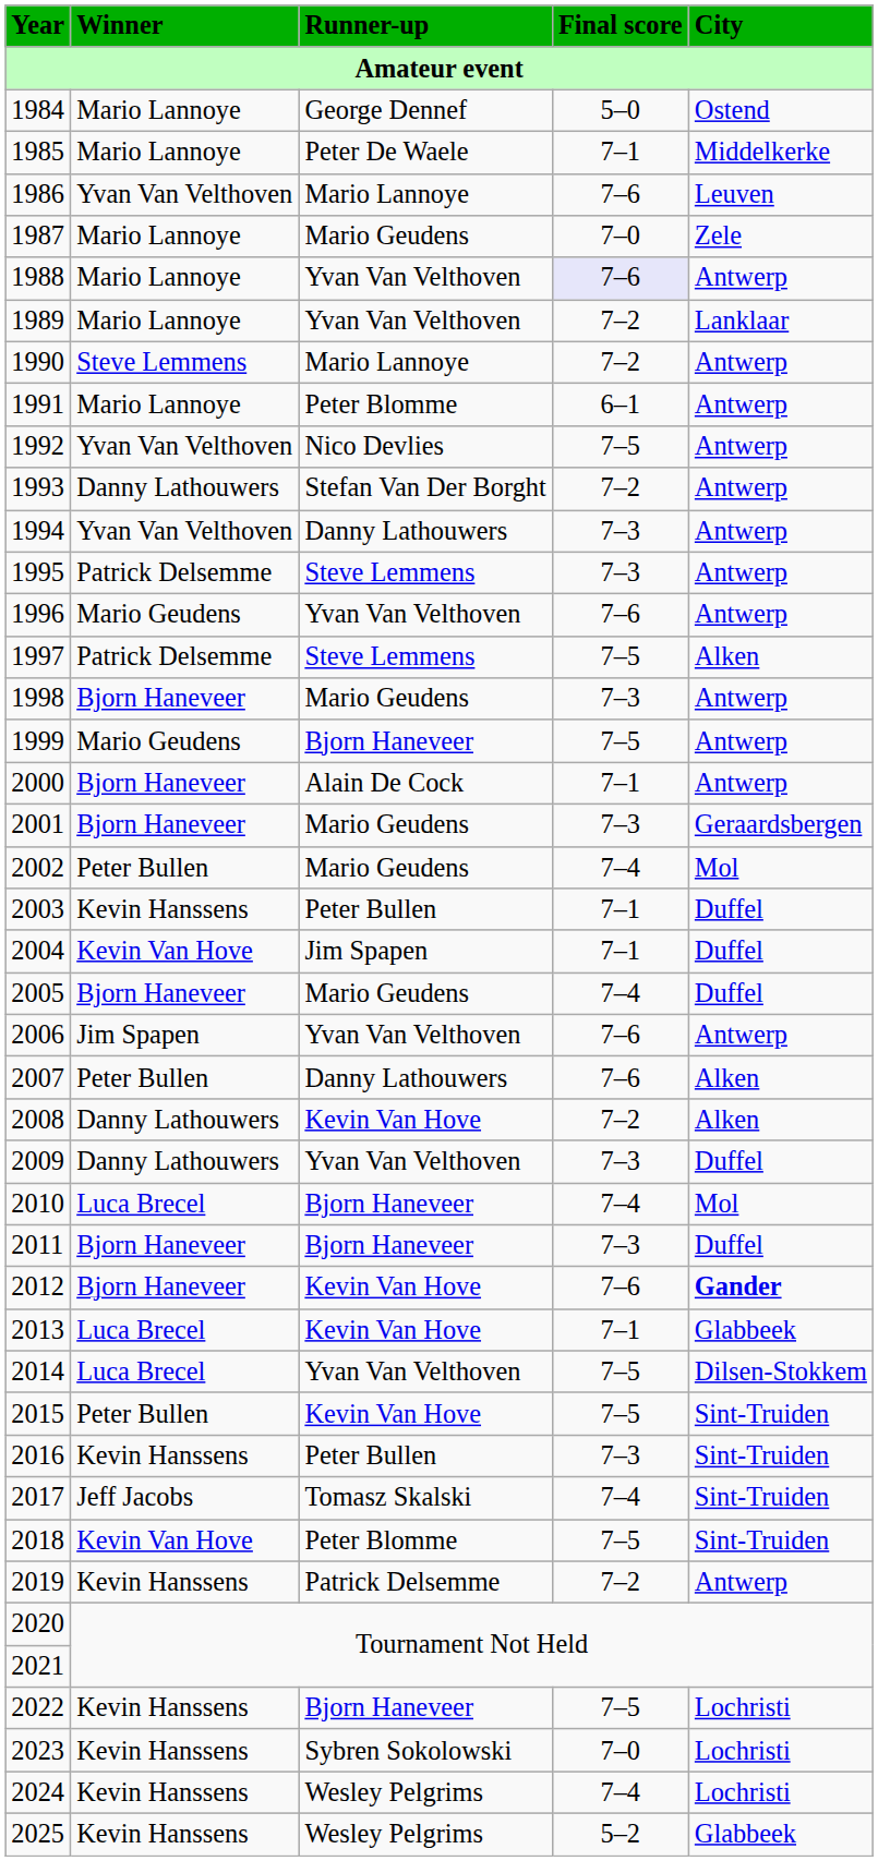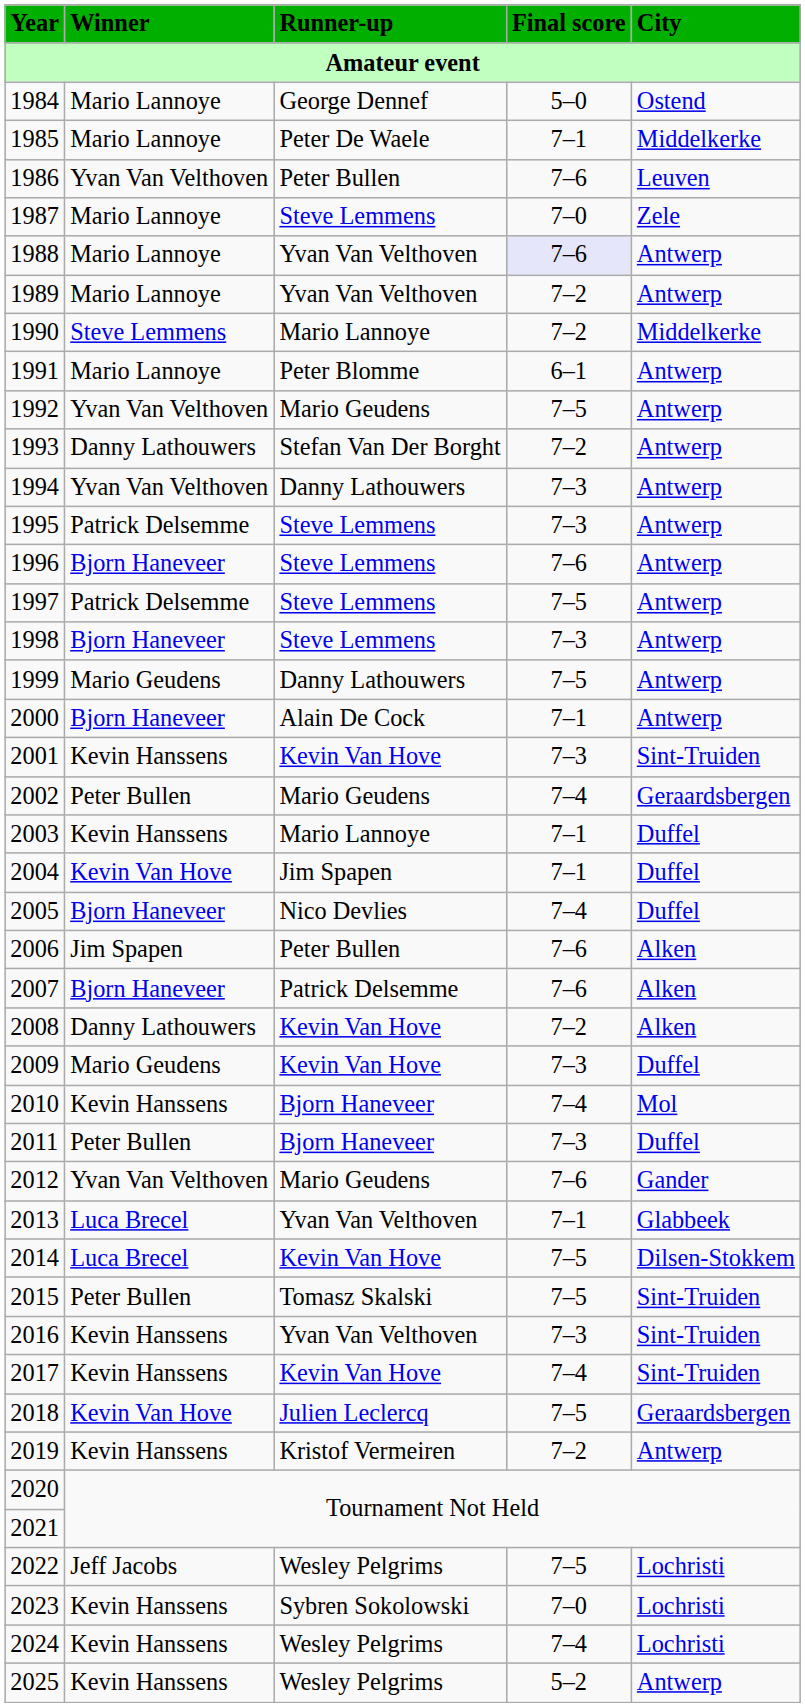 <table class="wikitable" style="margin: auto">
 <tr>
 <th style="text-align: center; background-color: #00af00">Year</th>
 <th style="text-align: left; background-color: #00af00">Winner</th>
 <th style="text-align: left; background-color: #00af00">Runner-up</th>
 <th style="text-align: left; background-color: #00af00">Final score</th>
 <th style="text-align: left; background-color: #00af00">City</th>
 </tr>
 <tr>
 <th colspan=6 style="text-align: center; background-color: #c0ffc0">Amateur event</th>
 </tr>
 <tr>
 <td>1984</td>
 <td> Mario Lannoye</td>
 <td> George Dennef</td>
 <td style="text-align: center">5–0</td>
 <td><a href='#'>Ostend</a></td>
 </tr>
 <tr>
 <td>1985</td>
 <td> Mario Lannoye</td>
 <td> Peter De Waele</td>
 <td style="text-align: center">7–1</td>
 <td><a href='#'>Middelkerke</a></td>
 </tr>
 <tr>
 <td>1986</td>
 <td> Yvan Van Velthoven</td>
-<td> Mario Lannoye</td>
+<td> Peter Bullen</td>
 <td style="text-align: center">7–6</td>
 <td><a href='#'>Leuven</a></td>
 </tr>
 <tr>
 <td>1987</td>
 <td> Mario Lannoye</td>
-<td> Mario Geudens</td>
+<td> <a href='#'>Steve Lemmens</a></td>
 <td style="text-align: center">7–0</td>
 <td><a href='#'>Zele</a></td>
 </tr>
 <tr>
 <td>1988</td>
 <td> Mario Lannoye</td>
 <td> Yvan Van Velthoven</td>
 <td style="background: lavender; text-align: center">7–6</td>
 <td><a href='#'>Antwerp</a></td>
 </tr>
 <tr>
 <td>1989</td>
 <td> Mario Lannoye</td>
 <td> Yvan Van Velthoven</td>
 <td style="text-align: center">7–2</td>
-<td><a href='#'>Lanklaar</a></td>
+<td><a href='#'>Antwerp</a></td>
 </tr>
 <tr>
 <td>1990</td>
 <td> <a href='#'>Steve Lemmens</a></td>
 <td> Mario Lannoye</td>
 <td style="text-align: center">7–2</td>
-<td><a href='#'>Antwerp</a></td>
+<td><a href='#'>Middelkerke</a></td>
 </tr>
 <tr>
 <td>1991</td>
 <td> Mario Lannoye</td>
 <td> Peter Blomme</td>
 <td style="text-align: center">6–1</td>
 <td><a href='#'>Antwerp</a></td>
 </tr>
 <tr>
 <td>1992</td>
 <td> Yvan Van Velthoven</td>
-<td> Nico Devlies</td>
+<td> Mario Geudens</td>
 <td style="text-align: center">7–5</td>
 <td><a href='#'>Antwerp</a></td>
 </tr>
 <tr>
 <td>1993</td>
 <td> Danny Lathouwers</td>
 <td> Stefan Van Der Borght</td>
 <td style="text-align: center">7–2</td>
 <td><a href='#'>Antwerp</a></td>
 </tr>
 <tr>
 <td>1994</td>
 <td> Yvan Van Velthoven</td>
 <td> Danny Lathouwers</td>
 <td style="text-align: center">7–3</td>
 <td><a href='#'>Antwerp</a></td>
 </tr>
 <tr>
 <td>1995</td>
 <td> Patrick Delsemme</td>
 <td> <a href='#'>Steve Lemmens</a></td>
 <td style="text-align: center">7–3</td>
 <td><a href='#'>Antwerp</a></td>
 </tr>
 <tr>
 <td>1996</td>
-<td> Mario Geudens</td>
-<td> Yvan Van Velthoven</td>
+<td> <a href='#'>Bjorn Haneveer</a></td>
+<td> <a href='#'>Steve Lemmens</a></td>
 <td style="text-align: center">7–6</td>
 <td><a href='#'>Antwerp</a></td>
 </tr>
 <tr>
 <td>1997</td>
 <td> Patrick Delsemme</td>
 <td> <a href='#'>Steve Lemmens</a></td>
 <td style="text-align: center">7–5</td>
-<td><a href='#'>Alken</a></td>
+<td><a href='#'>Antwerp</a></td>
 </tr>
 <tr>
 <td>1998</td>
 <td> <a href='#'>Bjorn Haneveer</a></td>
-<td> Mario Geudens</td>
+<td> <a href='#'>Steve Lemmens</a></td>
 <td style="text-align: center">7–3</td>
 <td><a href='#'>Antwerp</a></td>
 </tr>
 <tr>
 <td>1999</td>
 <td> Mario Geudens</td>
-<td> <a href='#'>Bjorn Haneveer</a></td>
+<td> Danny Lathouwers</td>
 <td style="text-align: center">7–5</td>
 <td><a href='#'>Antwerp</a></td>
 </tr>
 <tr>
 <td>2000</td>
 <td> <a href='#'>Bjorn Haneveer</a></td>
 <td> Alain De Cock</td>
 <td style="text-align: center">7–1</td>
 <td><a href='#'>Antwerp</a></td>
 </tr>
 <tr>
 <td>2001</td>
-<td> <a href='#'>Bjorn Haneveer</a></td>
-<td> Mario Geudens</td>
+<td> Kevin Hanssens</td>
+<td> <a href='#'>Kevin Van Hove</a></td>
 <td style="text-align: center">7–3</td>
-<td><a href='#'>Geraardsbergen</a></td>
+<td><a href='#'>Sint-Truiden</a></td>
 </tr>
 <tr>
 <td>2002</td>
 <td> Peter Bullen</td>
 <td> Mario Geudens</td>
 <td style="text-align: center">7–4</td>
-<td><a href='#'>Mol</a></td>
+<td><a href='#'>Geraardsbergen</a></td>
 </tr>
 <tr>
 <td>2003</td>
 <td> Kevin Hanssens</td>
-<td> Peter Bullen</td>
+<td> Mario Lannoye</td>
 <td style="text-align: center">7–1</td>
 <td><a href='#'>Duffel</a></td>
 </tr>
 <tr>
 <td>2004</td>
 <td> <a href='#'>Kevin Van Hove</a></td>
 <td> Jim Spapen</td>
 <td style="text-align: center">7–1</td>
 <td><a href='#'>Duffel</a></td>
 </tr>
 <tr>
 <td>2005</td>
 <td> <a href='#'>Bjorn Haneveer</a></td>
-<td> Mario Geudens</td>
+<td> Nico Devlies</td>
 <td style="text-align: center">7–4</td>
 <td><a href='#'>Duffel</a></td>
 </tr>
 <tr>
 <td>2006</td>
 <td> Jim Spapen</td>
-<td> Yvan Van Velthoven</td>
+<td> Peter Bullen</td>
 <td style="text-align: center">7–6</td>
-<td><a href='#'>Antwerp</a></td>
+<td><a href='#'>Alken</a></td>
 </tr>
 <tr>
 <td>2007</td>
-<td> Peter Bullen</td>
-<td> Danny Lathouwers</td>
+<td> <a href='#'>Bjorn Haneveer</a></td>
+<td> Patrick Delsemme</td>
 <td style="text-align: center">7–6</td>
 <td><a href='#'>Alken</a></td>
 </tr>
 <tr>
 <td>2008</td>
 <td> Danny Lathouwers</td>
 <td> <a href='#'>Kevin Van Hove</a></td>
 <td style="text-align: center">7–2</td>
 <td><a href='#'>Alken</a></td>
 </tr>
 <tr>
 <td>2009</td>
-<td> Danny Lathouwers</td>
-<td> Yvan Van Velthoven</td>
+<td> Mario Geudens</td>
+<td> <a href='#'>Kevin Van Hove</a></td>
 <td style="text-align: center">7–3</td>
 <td><a href='#'>Duffel</a></td>
 </tr>
 <tr>
 <td>2010</td>
-<td> <a href='#'>Luca Brecel</a></td>
+<td> Kevin Hanssens</td>
 <td> <a href='#'>Bjorn Haneveer</a></td>
 <td style="text-align: center">7–4</td>
 <td><a href='#'>Mol</a></td>
 </tr>
 <tr>
 <td>2011</td>
-<td> <a href='#'>Bjorn Haneveer</a></td>
+<td> Peter Bullen</td>
 <td> <a href='#'>Bjorn Haneveer</a></td>
 <td style="text-align: center">7–3</td>
 <td><a href='#'>Duffel</a></td>
 </tr>
 <tr>
 <td>2012</td>
-<td> <a href='#'>Bjorn Haneveer</a></td>
-<td> <a href='#'>Kevin Van Hove</a></td>
+<td> Yvan Van Velthoven</td>
+<td> Mario Geudens</td>
 <td style="text-align: center">7–6</td>
-<td><strong><a href='#'>Gander</a></strong></td>
+<td><a href='#'>Gander</a></td>
 </tr>
 <tr>
 <td>2013</td>
 <td> <a href='#'>Luca Brecel</a></td>
-<td> <a href='#'>Kevin Van Hove</a></td>
+<td> Yvan Van Velthoven</td>
 <td style="text-align: center">7–1</td>
 <td><a href='#'>Glabbeek</a></td>
 </tr>
 <tr>
 <td>2014</td>
 <td> <a href='#'>Luca Brecel</a></td>
-<td> Yvan Van Velthoven</td>
+<td> <a href='#'>Kevin Van Hove</a></td>
 <td style="text-align: center">7–5</td>
 <td><a href='#'>Dilsen-Stokkem</a></td>
 </tr>
 <tr>
 <td>2015</td>
 <td> Peter Bullen</td>
-<td> <a href='#'>Kevin Van Hove</a></td>
+<td> Tomasz Skalski</td>
 <td style="text-align: center">7–5</td>
 <td><a href='#'>Sint-Truiden</a></td>
 </tr>
 <tr>
 <td>2016</td>
 <td> Kevin Hanssens</td>
-<td> Peter Bullen</td>
+<td> Yvan Van Velthoven</td>
 <td style="text-align: center">7–3</td>
 <td><a href='#'>Sint-Truiden</a></td>
 </tr>
 <tr>
 <td>2017</td>
-<td> Jeff Jacobs</td>
-<td> Tomasz Skalski</td>
+<td> Kevin Hanssens</td>
+<td> <a href='#'>Kevin Van Hove</a></td>
 <td style="text-align: center">7–4</td>
 <td><a href='#'>Sint-Truiden</a></td>
 </tr>
 <tr>
 <td>2018</td>
 <td> <a href='#'>Kevin Van Hove</a></td>
-<td> Peter Blomme</td>
+<td> <a href='#'>Julien Leclercq</a></td>
 <td style="text-align: center">7–5</td>
-<td><a href='#'>Sint-Truiden</a></td>
+<td><a href='#'>Geraardsbergen</a></td>
 </tr>
 <tr>
 <td>2019</td>
 <td> Kevin Hanssens</td>
-<td> Patrick Delsemme</td>
+<td> Kristof Vermeiren</td>
 <td style="text-align: center">7–2</td>
 <td><a href='#'>Antwerp</a></td>
 </tr>
 <tr>
 <td>2020</td>
 <td align="center" colspan="4" rowspan=2>Tournament Not Held</td>
 </tr>
 <tr>
 <td>2021</td>
 </tr>
 <tr>
 <td>2022</td>
-<td> Kevin Hanssens</td>
-<td> <a href='#'>Bjorn Haneveer</a></td>
+<td> Jeff Jacobs</td>
+<td> Wesley Pelgrims</td>
 <td style="text-align: center">7–5</td>
 <td><a href='#'>Lochristi</a></td>
 </tr>
 <tr>
 <td>2023</td>
 <td> Kevin Hanssens</td>
 <td> Sybren Sokolowski</td>
 <td style="text-align: center">7–0</td>
 <td><a href='#'>Lochristi</a></td>
 </tr>
 <tr>
 <td>2024</td>
 <td> Kevin Hanssens</td>
 <td> Wesley Pelgrims</td>
 <td style="text-align: center">7–4</td>
 <td><a href='#'>Lochristi</a></td>
 </tr>
 <tr>
 <td>2025</td>
 <td> Kevin Hanssens</td>
 <td> Wesley Pelgrims</td>
 <td style="text-align: center">5–2</td>
-<td><a href='#'>Glabbeek</a></td>
+<td><a href='#'>Antwerp</a></td>
 </tr>
 </table>
